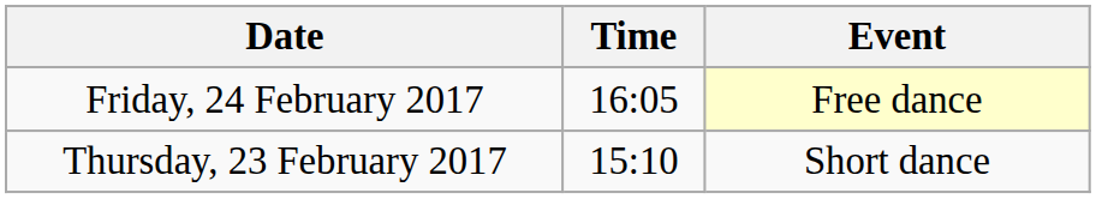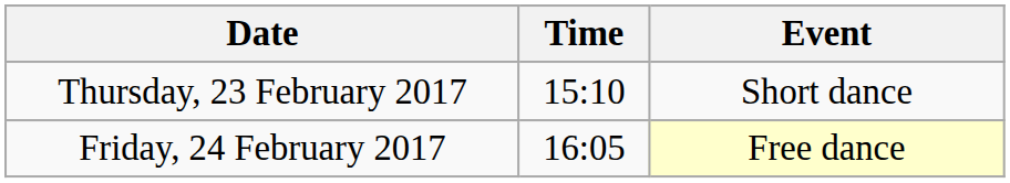 <table class = "wikitable" style="text-align:center;">
 <tr>
 <th width=220>Date</th>
 <th width=50>Time</th>
 <th width=150>Event</th>
 </tr>
 <tr>
+<td>Thursday, 23 February 2017</td>
+<td>15:10</td>
+<td>Short dance</td>
+</tr>
+<tr>
 <td>Friday, 24 February 2017</td>
 <td>16:05</td>
 <td bgcolor=ffffcc>Free dance</td>
 </tr>
-<tr>
-<td>Thursday, 23 February 2017</td>
-<td>15:10</td>
-<td>Short dance</td>
-</tr>
 </table>
